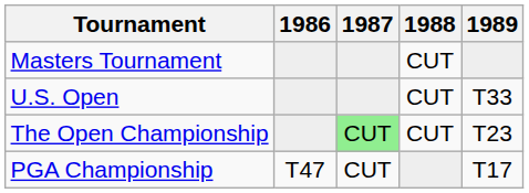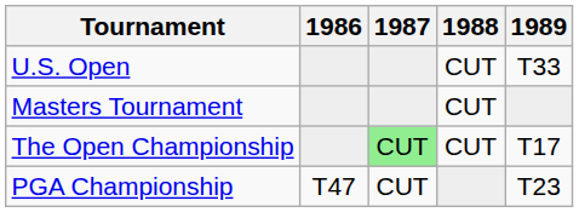 <table class="wikitable" style="font-size:95%;text-align:center;">
 <tr>
 <th>Tournament</th>
 <th>1986</th>
 <th>1987</th>
 <th>1988</th>
 <th>1989</th>
 </tr>
 <tr>
+<td align=left><a href='#'>U.S. Open</a></td>
+<td style="background:#eeeeee;"></td>
+<td style="background:#eeeeee;"></td>
+<td>CUT</td>
+<td>T33</td>
+</tr>
+<tr>
 <td align=left><a href='#'>Masters Tournament</a></td>
 <td style="background:#eeeeee;"></td>
 <td style="background:#eeeeee;"></td>
 <td>CUT</td>
 <td style="background:#eeeeee;"></td>
 </tr>
 <tr>
-<td align=left><a href='#'>U.S. Open</a></td>
-<td style="background:#eeeeee;"></td>
-<td style="background:#eeeeee;"></td>
-<td>CUT</td>
-<td>T33</td>
-</tr>
-<tr>
 <td align=left><a href='#'>The Open Championship</a></td>
 <td style="background:#eeeeee;"></td>
 <td style="background: lightgreen;">CUT</td>
 <td>CUT</td>
-<td>T23</td>
+<td>T17</td>
 </tr>
 <tr>
 <td align=left><a href='#'>PGA Championship</a></td>
 <td>T47</td>
 <td>CUT</td>
 <td style="background:#eeeeee;"></td>
-<td>T17</td>
+<td>T23</td>
 </tr>
 </table>
